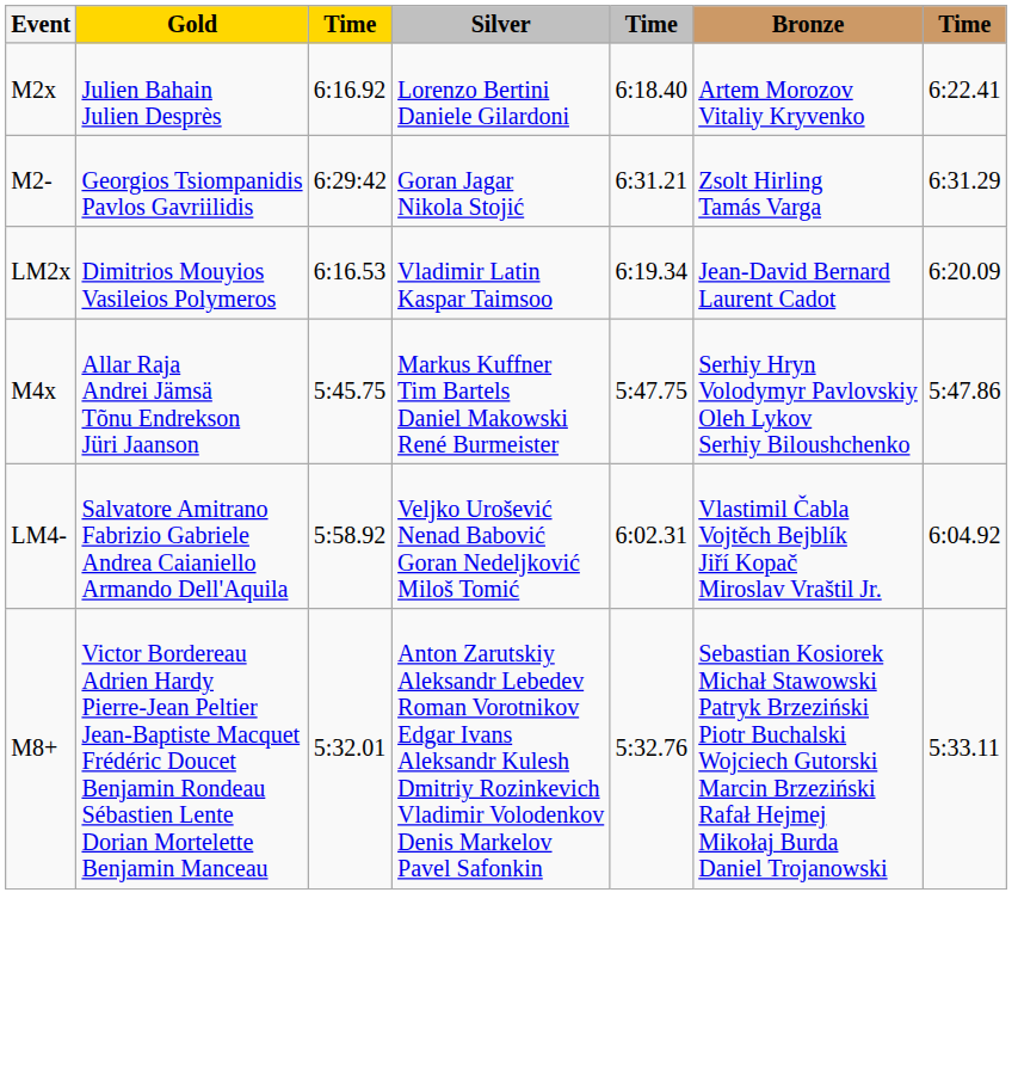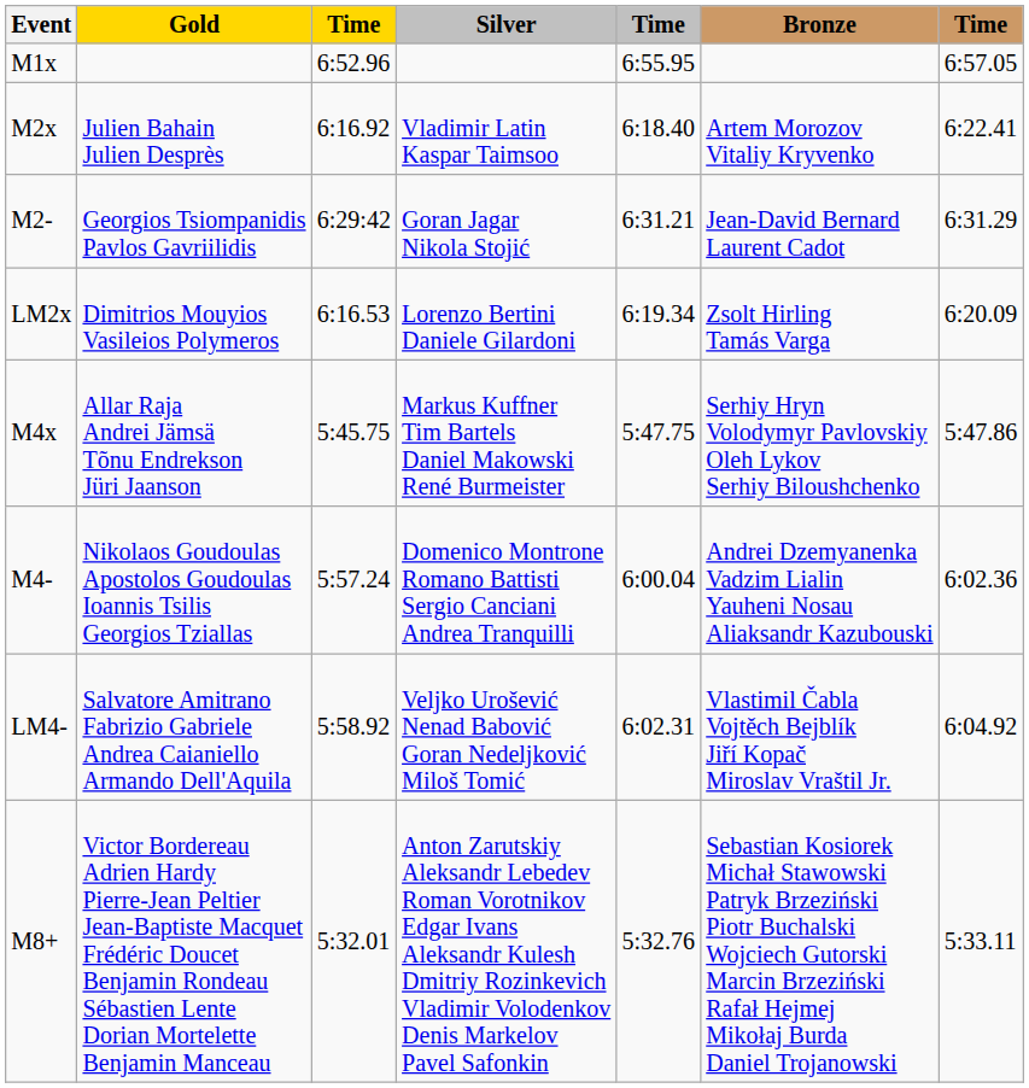 <table class="wikitable">
 <tr>
 <th scope="col">Event</th>
 <th scope="col" style="background:gold;">Gold</th>
 <th scope="col" style="background:gold;">Time</th>
 <th scope="col" style="background:silver;">Silver</th>
 <th scope="col" style="background:silver;">Time</th>
 <th scope="col" style="background:#c96;">Bronze</th>
 <th scope="col" style="background:#c96;">Time</th>
 </tr>
 <tr>
+<td>M1x</td>
+<td></td>
+<td>6:52.96</td>
+<td></td>
+<td>6:55.95</td>
+<td></td>
+<td>6:57.05</td>
+</tr>
+<tr>
 <td>M2x</td>
 <td><br> <a href='#'>Julien Bahain</a><br> <a href='#'>Julien Desprès</a></td>
 <td>6:16.92</td>
-<td><br> <a href='#'>Lorenzo Bertini</a><br> <a href='#'>Daniele Gilardoni</a></td>
+<td><br> <a href='#'>Vladimir Latin</a><br> <a href='#'>Kaspar Taimsoo</a></td>
 <td>6:18.40</td>
 <td><br> <a href='#'>Artem Morozov</a><br> <a href='#'>Vitaliy Kryvenko</a></td>
 <td>6:22.41</td>
 </tr>
 <tr>
 <td>M2-</td>
 <td><br> <a href='#'>Georgios Tsiompanidis</a><br> <a href='#'>Pavlos Gavriilidis</a></td>
 <td>6:29:42</td>
 <td><br> <a href='#'>Goran Jagar</a><br> <a href='#'>Nikola Stojić</a></td>
 <td>6:31.21</td>
-<td><br> <a href='#'>Zsolt Hirling</a><br> <a href='#'>Tamás Varga</a></td>
+<td><br> <a href='#'>Jean-David Bernard</a><br> <a href='#'>Laurent Cadot</a></td>
 <td>6:31.29</td>
 </tr>
 <tr>
 <td>LM2x</td>
 <td><br> <a href='#'>Dimitrios Mouyios</a><br> <a href='#'>Vasileios Polymeros</a></td>
 <td>6:16.53</td>
-<td><br> <a href='#'>Vladimir Latin</a><br> <a href='#'>Kaspar Taimsoo</a></td>
+<td><br> <a href='#'>Lorenzo Bertini</a><br> <a href='#'>Daniele Gilardoni</a></td>
 <td>6:19.34</td>
-<td><br> <a href='#'>Jean-David Bernard</a><br> <a href='#'>Laurent Cadot</a></td>
+<td><br> <a href='#'>Zsolt Hirling</a><br> <a href='#'>Tamás Varga</a></td>
 <td>6:20.09</td>
 </tr>
 <tr>
 <td>M4x</td>
 <td><br> <a href='#'>Allar Raja</a><br> <a href='#'>Andrei Jämsä</a><br> <a href='#'>Tõnu Endrekson</a><br> <a href='#'>Jüri Jaanson</a></td>
 <td>5:45.75</td>
 <td><br> <a href='#'>Markus Kuffner</a><br> <a href='#'>Tim Bartels</a><br> <a href='#'>Daniel Makowski</a><br> <a href='#'>René Burmeister</a></td>
 <td>5:47.75</td>
 <td><br> <a href='#'>Serhiy Hryn</a><br> <a href='#'>Volodymyr Pavlovskiy</a><br> <a href='#'>Oleh Lykov</a><br> <a href='#'>Serhiy Biloushchenko</a></td>
 <td>5:47.86</td>
+</tr>
+<tr>
+<td>M4-</td>
+<td><br> <a href='#'>Nikolaos Goudoulas</a><br> <a href='#'>Apostolos Goudoulas</a><br> <a href='#'>Ioannis Tsilis</a><br>  <a href='#'>Georgios Tziallas</a></td>
+<td>5:57.24</td>
+<td><br> <a href='#'>Domenico Montrone</a><br> <a href='#'>Romano Battisti</a><br> <a href='#'>Sergio Canciani</a><br> <a href='#'>Andrea Tranquilli</a></td>
+<td>6:00.04</td>
+<td><br> <a href='#'>Andrei Dzemyanenka</a><br> <a href='#'>Vadzim Lialin</a><br> <a href='#'>Yauheni Nosau</a><br> <a href='#'>Aliaksandr Kazubouski</a></td>
+<td>6:02.36</td>
 </tr>
 <tr>
 <td>LM4-</td>
 <td><br> <a href='#'>Salvatore Amitrano</a><br> <a href='#'>Fabrizio Gabriele</a><br> <a href='#'>Andrea Caianiello</a><br> <a href='#'>Armando Dell'Aquila</a></td>
 <td>5:58.92</td>
 <td><br> <a href='#'>Veljko Urošević</a><br> <a href='#'>Nenad Babović</a><br> <a href='#'>Goran Nedeljković</a><br> <a href='#'>Miloš Tomić</a></td>
 <td>6:02.31</td>
 <td><br>  <a href='#'>Vlastimil Čabla</a><br> <a href='#'>Vojtěch Bejblík</a><br> <a href='#'>Jiří Kopač</a><br> <a href='#'>Miroslav Vraštil Jr.</a></td>
 <td>6:04.92</td>
 </tr>
 <tr>
 <td>M8+</td>
 <td><br> <a href='#'>Victor Bordereau</a><br> <a href='#'>Adrien Hardy</a><br> <a href='#'>Pierre-Jean Peltier</a><br> <a href='#'>Jean-Baptiste Macquet</a><br> <a href='#'>Frédéric Doucet</a><br> <a href='#'>Benjamin Rondeau</a><br> <a href='#'>Sébastien Lente</a><br> <a href='#'>Dorian Mortelette</a><br> <a href='#'>Benjamin Manceau</a></td>
 <td>5:32.01</td>
 <td><br> <a href='#'>Anton Zarutskiy</a><br> <a href='#'>Aleksandr Lebedev</a><br> <a href='#'>Roman Vorotnikov</a><br> <a href='#'>Edgar Ivans</a><br> <a href='#'>Aleksandr Kulesh</a><br> <a href='#'>Dmitriy Rozinkevich</a><br> <a href='#'>Vladimir Volodenkov</a><br> <a href='#'>Denis Markelov</a><br> <a href='#'>Pavel Safonkin</a></td>
 <td>5:32.76</td>
 <td><br> <a href='#'>Sebastian Kosiorek</a><br> <a href='#'>Michał Stawowski</a><br> <a href='#'>Patryk Brzeziński</a><br> <a href='#'>Piotr Buchalski</a><br> <a href='#'>Wojciech Gutorski</a><br> <a href='#'>Marcin Brzeziński</a><br> <a href='#'>Rafał Hejmej</a><br> <a href='#'>Mikołaj Burda</a><br> <a href='#'>Daniel Trojanowski</a></td>
 <td>5:33.11</td>
 </tr>
 </table>
